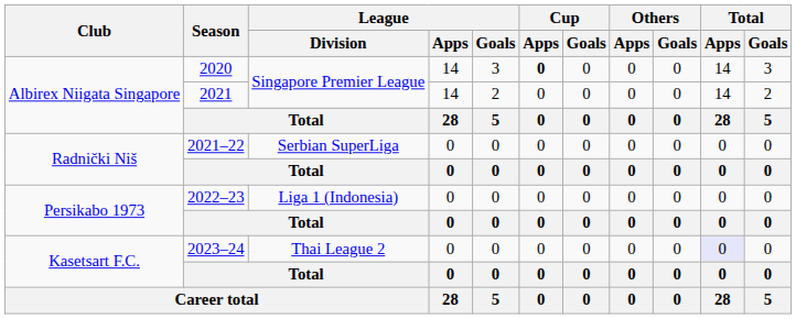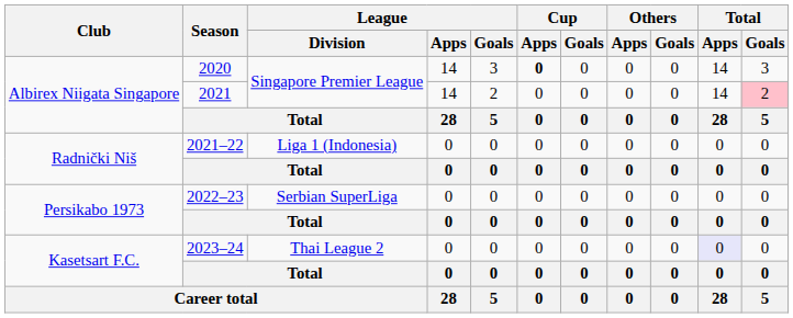 <table class="wikitable" style="text-align: center">
 <tr>
 <th rowspan="2">Club</th>
 <th rowspan="2">Season</th>
 <th colspan="3">League</th>
 <th colspan="2">Cup</th>
 <th colspan="2">Others</th>
 <th colspan="2">Total</th>
 </tr>
 <tr>
 <th>Division</th>
 <th>Apps</th>
 <th>Goals</th>
 <th>Apps</th>
 <th>Goals</th>
 <th>Apps</th>
 <th>Goals</th>
 <th>Apps</th>
 <th>Goals</th>
 </tr>
 <tr>
 <td rowspan="3"><a href='#'>Albirex Niigata Singapore</a></td>
 <td><a href='#'>2020</a></td>
 <td rowspan="2"><a href='#'>Singapore Premier League</a></td>
 <td>14</td>
 <td>3</td>
 <td><strong>0</strong></td>
 <td>0</td>
 <td>0</td>
 <td>0</td>
 <td>14</td>
 <td>3</td>
 </tr>
 <tr>
 <td><a href='#'>2021</a></td>
 <td>14</td>
 <td>2</td>
 <td>0</td>
 <td>0</td>
 <td>0</td>
 <td>0</td>
 <td>14</td>
-<td>2</td>
+<td style="background: pink;">2</td>
 </tr>
 <tr>
 <th colspan=2>Total</th>
 <th>28</th>
 <th>5</th>
 <th>0</th>
 <th>0</th>
 <th>0</th>
 <th>0</th>
 <th>28</th>
 <th>5</th>
 </tr>
 <tr>
 <td rowspan="2"><a href='#'>Radnički Niš</a></td>
 <td><a href='#'>2021–22</a></td>
-<td><a href='#'>Serbian SuperLiga</a></td>
+<td><a href='#'>Liga 1 (Indonesia)</a></td>
 <td>0</td>
 <td>0</td>
 <td>0</td>
 <td>0</td>
 <td>0</td>
 <td>0</td>
 <td>0</td>
 <td>0</td>
 </tr>
 <tr>
 <th colspan=2>Total</th>
 <th>0</th>
 <th>0</th>
 <th>0</th>
 <th>0</th>
 <th>0</th>
 <th>0</th>
 <th>0</th>
 <th>0</th>
 </tr>
 <tr>
 <td rowspan="2"><a href='#'>Persikabo 1973</a></td>
 <td><a href='#'>2022–23</a></td>
-<td><a href='#'>Liga 1 (Indonesia)</a></td>
+<td><a href='#'>Serbian SuperLiga</a></td>
 <td>0</td>
 <td>0</td>
 <td>0</td>
 <td>0</td>
 <td>0</td>
 <td>0</td>
 <td>0</td>
 <td>0</td>
 </tr>
 <tr>
 <th colspan=2>Total</th>
 <th>0</th>
 <th>0</th>
 <th>0</th>
 <th>0</th>
 <th>0</th>
 <th>0</th>
 <th>0</th>
 <th>0</th>
 </tr>
 <tr>
 <td rowspan="2"><a href='#'>Kasetsart F.C.</a></td>
 <td><a href='#'>2023–24</a></td>
 <td><a href='#'>Thai League 2</a></td>
 <td>0</td>
 <td>0</td>
 <td>0</td>
 <td>0</td>
 <td>0</td>
 <td>0</td>
 <td style="background: lavender;">0</td>
 <td>0</td>
 </tr>
 <tr>
 <th colspan=2>Total</th>
 <th>0</th>
 <th>0</th>
 <th>0</th>
 <th>0</th>
 <th>0</th>
 <th>0</th>
 <th>0</th>
 <th>0</th>
 </tr>
 <tr>
 <th colspan=3>Career total</th>
 <th>28</th>
 <th>5</th>
 <th>0</th>
 <th>0</th>
 <th>0</th>
 <th>0</th>
 <th>28</th>
 <th>5</th>
 </tr>
 </table>
